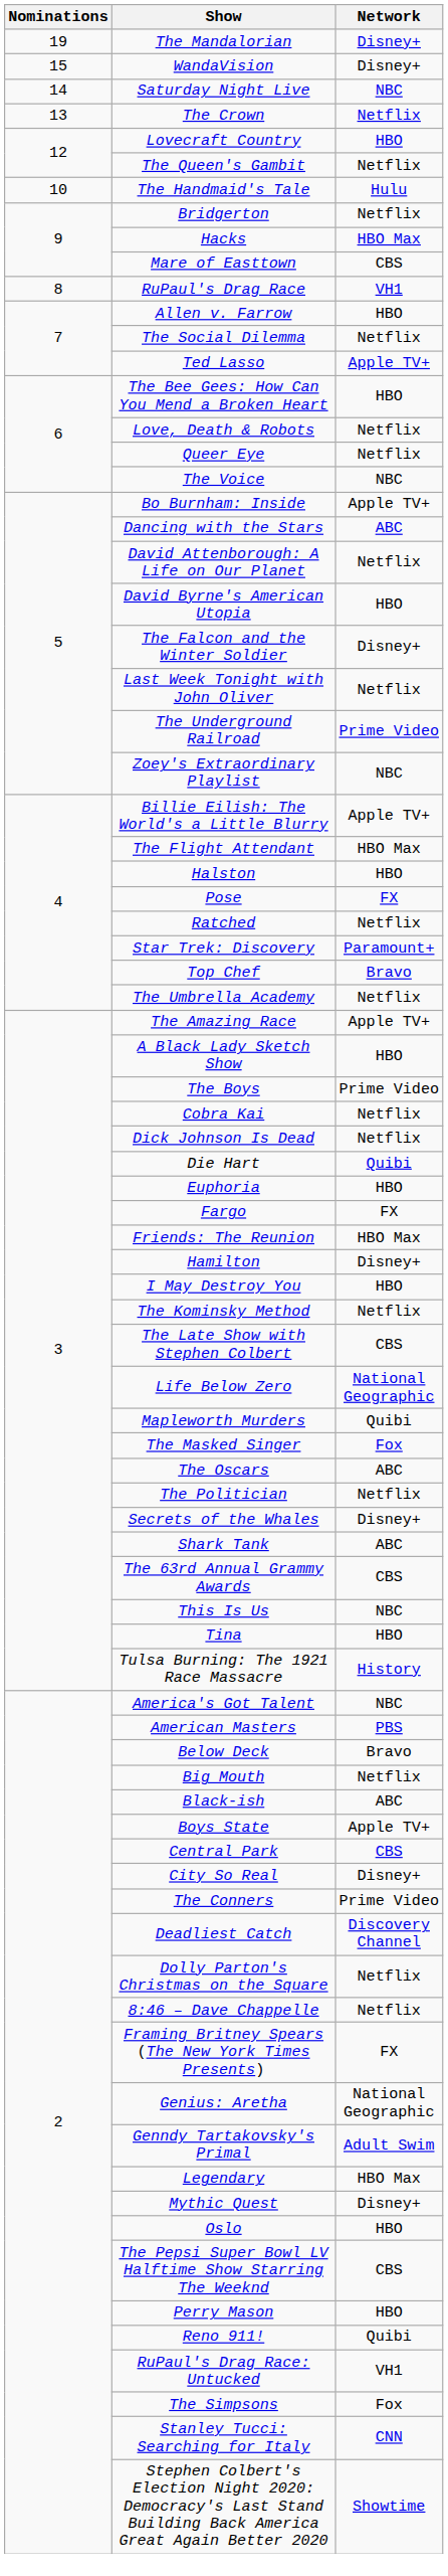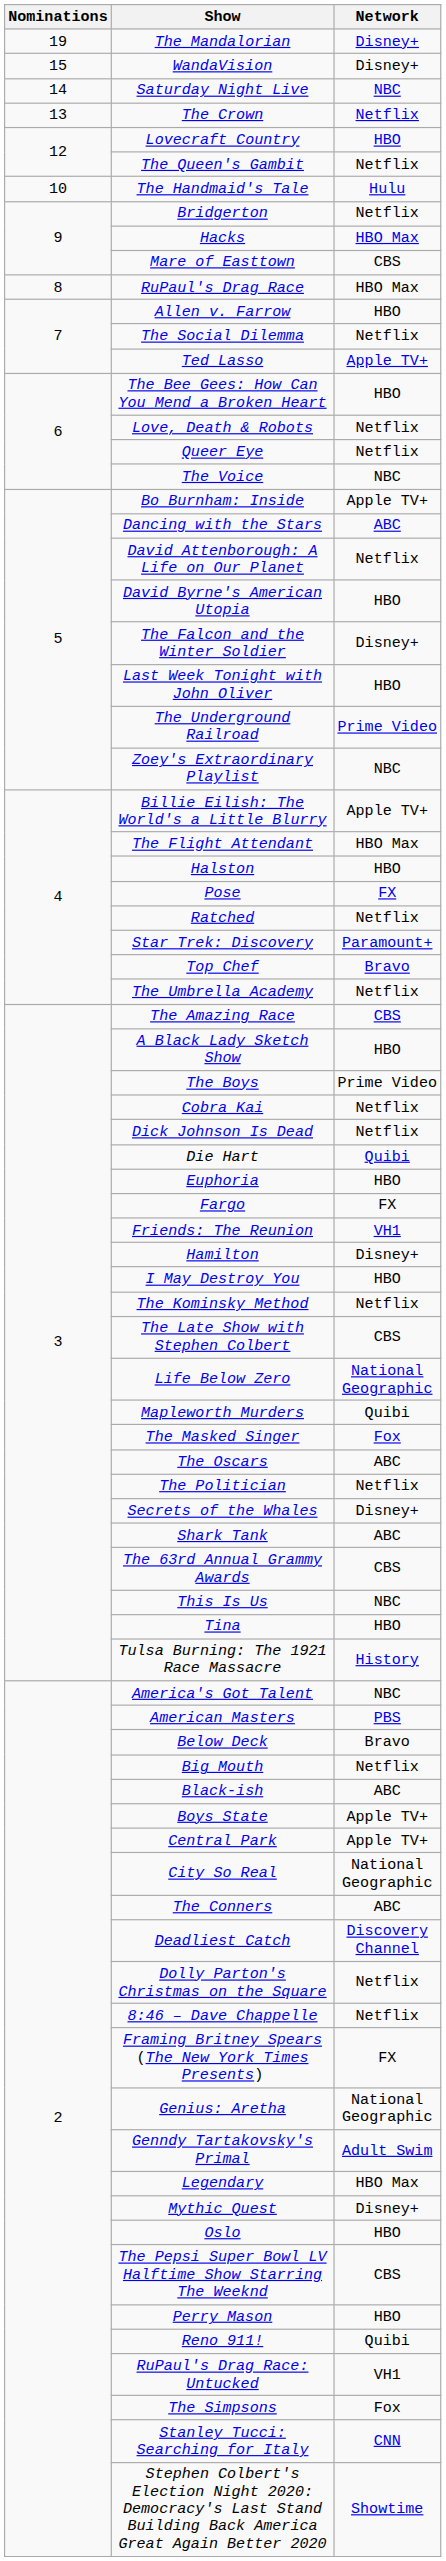 <table class="wikitable sortable" style="text-align: center; max-width:29em">
 <tr>
 <th scope="col">Nominations</th>
 <th scope="col">Show</th>
 <th scope="col">Network</th>
 </tr>
 <tr>
 <td scope="row">19</td>
 <td data-sort-value="Mandalorian"><em><a href='#'>The Mandalorian</a></em></td>
 <td><a href='#'>Disney+</a></td>
 </tr>
 <tr>
 <td scope="row">15</td>
 <td><em><a href='#'>WandaVision</a></em></td>
 <td>Disney+</td>
 </tr>
 <tr>
 <td scope="row">14</td>
 <td><em><a href='#'>Saturday Night Live</a></em></td>
 <td><a href='#'>NBC</a></td>
 </tr>
 <tr>
 <td scope="row">13</td>
 <td data-sort-value="Crown"><em><a href='#'>The Crown</a></em></td>
 <td><a href='#'>Netflix</a></td>
 </tr>
 <tr>
 <td scope="row" rowspan="2">12</td>
 <td><em><a href='#'>Lovecraft Country</a></em></td>
 <td><a href='#'>HBO</a></td>
 </tr>
 <tr>
 <td data-sort-value="Queen's Gambit"><em><a href='#'>The Queen's Gambit</a></em></td>
 <td>Netflix</td>
 </tr>
 <tr>
 <td scope="row">10</td>
 <td data-sort-value="Handmaid's Tale"><em><a href='#'>The Handmaid's Tale</a></em></td>
 <td><a href='#'>Hulu</a></td>
 </tr>
 <tr>
 <td scope="row" rowspan="3">9</td>
 <td><em><a href='#'>Bridgerton</a></em></td>
 <td>Netflix</td>
 </tr>
 <tr>
 <td><em><a href='#'>Hacks</a></em></td>
 <td><a href='#'>HBO Max</a></td>
 </tr>
 <tr>
 <td><em><a href='#'>Mare of Easttown</a></em></td>
 <td>CBS</td>
 </tr>
 <tr>
 <td scope="row">8</td>
 <td><em><a href='#'>RuPaul's Drag Race</a></em></td>
-<td><a href='#'>VH1</a></td>
+<td>HBO Max</td>
 </tr>
 <tr>
 <td scope="row" rowspan="3">7</td>
 <td><em><a href='#'>Allen v. Farrow</a></em></td>
 <td>HBO</td>
 </tr>
 <tr>
 <td data-sort-value="Social Dilemma"><em><a href='#'>The Social Dilemma</a></em></td>
 <td>Netflix</td>
 </tr>
 <tr>
 <td><em><a href='#'>Ted Lasso</a></em></td>
 <td><a href='#'>Apple TV+</a></td>
 </tr>
 <tr>
 <td scope="row" rowspan="4">6</td>
 <td data-sort-value="Bee Gees: How Can You Mend a Broken Heart"><em><a href='#'>The Bee Gees: How Can You Mend a Broken Heart</a></em></td>
 <td>HBO</td>
 </tr>
 <tr>
 <td><em><a href='#'>Love, Death & Robots</a></em></td>
 <td>Netflix</td>
 </tr>
 <tr>
 <td><em><a href='#'>Queer Eye</a></em></td>
 <td>Netflix</td>
 </tr>
 <tr>
 <td data-sort-value="Voice"><em><a href='#'>The Voice</a></em></td>
 <td>NBC</td>
 </tr>
 <tr>
 <td scope="row" rowspan="8">5</td>
 <td><em><a href='#'>Bo Burnham: Inside</a></em></td>
 <td>Apple TV+</td>
 </tr>
 <tr>
 <td><em><a href='#'>Dancing with the Stars</a></em></td>
 <td><a href='#'>ABC</a></td>
 </tr>
 <tr>
 <td><em><a href='#'>David Attenborough: A Life on Our Planet</a></em></td>
 <td>Netflix</td>
 </tr>
 <tr>
 <td><em><a href='#'>David Byrne's American Utopia</a></em></td>
 <td>HBO</td>
 </tr>
 <tr>
 <td data-sort-value="Falcon and the Winter Soldier"><em><a href='#'>The Falcon and the Winter Soldier</a></em></td>
 <td>Disney+</td>
 </tr>
 <tr>
 <td><em><a href='#'>Last Week Tonight with John Oliver</a></em></td>
-<td>Netflix</td>
+<td>HBO</td>
 </tr>
 <tr>
 <td data-sort-value="Underground Railroad"><em><a href='#'>The Underground Railroad</a></em></td>
 <td><a href='#'>Prime Video</a></td>
 </tr>
 <tr>
 <td><em><a href='#'>Zoey's Extraordinary Playlist</a></em></td>
 <td>NBC</td>
 </tr>
 <tr>
 <td scope="row" rowspan="8">4</td>
 <td><em><a href='#'>Billie Eilish: The World's a Little Blurry</a></em></td>
 <td>Apple TV+</td>
 </tr>
 <tr>
 <td data-sort-value="Flight Attendant"><em><a href='#'>The Flight Attendant</a></em></td>
 <td>HBO Max</td>
 </tr>
 <tr>
 <td><em><a href='#'>Halston</a></em></td>
 <td>HBO</td>
 </tr>
 <tr>
 <td><em><a href='#'>Pose</a></em></td>
 <td><a href='#'>FX</a></td>
 </tr>
 <tr>
 <td><em><a href='#'>Ratched</a></em></td>
 <td>Netflix</td>
 </tr>
 <tr>
 <td><em><a href='#'>Star Trek: Discovery</a></em></td>
 <td><a href='#'>Paramount+</a></td>
 </tr>
 <tr>
 <td><em><a href='#'>Top Chef</a></em></td>
 <td><a href='#'>Bravo</a></td>
 </tr>
 <tr>
 <td data-sort-value="Umbrella Academy"><em><a href='#'>The Umbrella Academy</a></em></td>
 <td>Netflix</td>
 </tr>
 <tr>
 <td scope="row" rowspan="24">3</td>
 <td data-sort-value="Amazing Race"><em><a href='#'>The Amazing Race</a></em></td>
-<td>Apple TV+</td>
+<td><a href='#'>CBS</a></td>
 </tr>
 <tr>
 <td data-sort-value="Black Lady Sketch Show"><em><a href='#'>A Black Lady Sketch Show</a></em></td>
 <td>HBO</td>
 </tr>
 <tr>
 <td data-sort-value="Boys"><em><a href='#'>The Boys</a></em></td>
 <td>Prime Video</td>
 </tr>
 <tr>
 <td><em><a href='#'>Cobra Kai</a></em></td>
 <td>Netflix</td>
 </tr>
 <tr>
 <td><em><a href='#'>Dick Johnson Is Dead</a></em></td>
 <td>Netflix</td>
 </tr>
 <tr>
 <td><em>Die Hart</em></td>
 <td><a href='#'>Quibi</a></td>
 </tr>
 <tr>
 <td><em><a href='#'>Euphoria</a></em></td>
 <td>HBO</td>
 </tr>
 <tr>
 <td><em><a href='#'>Fargo</a></em></td>
 <td>FX</td>
 </tr>
 <tr>
 <td><em><a href='#'>Friends: The Reunion</a></em></td>
-<td>HBO Max</td>
+<td><a href='#'>VH1</a></td>
 </tr>
 <tr>
 <td><em><a href='#'>Hamilton</a></em></td>
 <td>Disney+</td>
 </tr>
 <tr>
 <td><em><a href='#'>I May Destroy You</a></em></td>
 <td>HBO</td>
 </tr>
 <tr>
 <td data-sort-value="Kominsky Method"><em><a href='#'>The Kominsky Method</a></em></td>
 <td>Netflix</td>
 </tr>
 <tr>
 <td data-sort-value="Late Show with Stephen Colbert"><em><a href='#'>The Late Show with Stephen Colbert</a></em></td>
 <td>CBS</td>
 </tr>
 <tr>
 <td><em><a href='#'>Life Below Zero</a></em></td>
 <td><a href='#'>National Geographic</a></td>
 </tr>
 <tr>
 <td><em><a href='#'>Mapleworth Murders</a></em></td>
 <td>Quibi</td>
 </tr>
 <tr>
 <td data-sort-value="Masked Singer"><em><a href='#'>The Masked Singer</a></em></td>
 <td><a href='#'>Fox</a></td>
 </tr>
 <tr>
 <td data-sort-value="Oscars"><em><a href='#'>The Oscars</a></em></td>
 <td>ABC</td>
 </tr>
 <tr>
 <td data-sort-value="Politician"><em><a href='#'>The Politician</a></em></td>
 <td>Netflix</td>
 </tr>
 <tr>
 <td><em><a href='#'>Secrets of the Whales</a></em></td>
 <td>Disney+</td>
 </tr>
 <tr>
 <td><em><a href='#'>Shark Tank</a></em></td>
 <td>ABC</td>
 </tr>
 <tr>
 <td data-sort-value="Sixty-Third Annual Grammy Awards"><em><a href='#'>The 63rd Annual Grammy Awards</a></em></td>
 <td>CBS</td>
 </tr>
 <tr>
 <td><em><a href='#'>This Is Us</a></em></td>
 <td>NBC</td>
 </tr>
 <tr>
 <td><em><a href='#'>Tina</a></em></td>
 <td>HBO</td>
 </tr>
 <tr>
 <td><em>Tulsa Burning: The 1921 Race Massacre</em></td>
 <td><a href='#'>History</a></td>
 </tr>
 <tr>
 <td scope="row" rowspan="25">2</td>
 <td><em><a href='#'>America's Got Talent</a></em></td>
 <td>NBC</td>
 </tr>
 <tr>
 <td><em><a href='#'>American Masters</a></em></td>
 <td><a href='#'>PBS</a></td>
 </tr>
 <tr>
 <td><em><a href='#'>Below Deck</a></em></td>
 <td>Bravo</td>
 </tr>
 <tr>
 <td><em><a href='#'>Big Mouth</a></em></td>
 <td>Netflix</td>
 </tr>
 <tr>
 <td><em><a href='#'>Black-ish</a></em></td>
 <td>ABC</td>
 </tr>
 <tr>
 <td><em><a href='#'>Boys State</a></em></td>
 <td>Apple TV+</td>
 </tr>
 <tr>
 <td><em><a href='#'>Central Park</a></em></td>
-<td><a href='#'>CBS</a></td>
+<td>Apple TV+</td>
 </tr>
 <tr>
 <td><em><a href='#'>City So Real</a></em></td>
-<td>Disney+</td>
+<td>National Geographic</td>
 </tr>
 <tr>
 <td data-sort-value="Conners"><em><a href='#'>The Conners</a></em></td>
-<td>Prime Video</td>
+<td>ABC</td>
 </tr>
 <tr>
 <td><em><a href='#'>Deadliest Catch</a></em></td>
 <td><a href='#'>Discovery Channel</a></td>
 </tr>
 <tr>
 <td><em><a href='#'>Dolly Parton's Christmas on the Square</a></em></td>
 <td>Netflix</td>
 </tr>
 <tr>
 <td><em><a href='#'>8:46 – Dave Chappelle</a></em></td>
 <td>Netflix</td>
 </tr>
 <tr>
 <td><em><a href='#'>Framing Britney Spears</a></em> (<em><a href='#'>The New York Times Presents</a></em>)</td>
 <td>FX</td>
 </tr>
 <tr>
 <td><em><a href='#'>Genius: Aretha</a></em></td>
 <td>National Geographic</td>
 </tr>
 <tr>
 <td><em><a href='#'>Genndy Tartakovsky's Primal</a></em></td>
 <td><a href='#'>Adult Swim</a></td>
 </tr>
 <tr>
 <td><em><a href='#'>Legendary</a></em></td>
 <td>HBO Max</td>
 </tr>
 <tr>
 <td><em><a href='#'>Mythic Quest</a></em></td>
 <td>Disney+</td>
 </tr>
 <tr>
 <td><em><a href='#'>Oslo</a></em></td>
 <td>HBO</td>
 </tr>
 <tr>
 <td data-sort-value="Pepsi Super Bowl LV Halftime Show Starring The Weeknd"><em><a href='#'>The Pepsi Super Bowl LV Halftime Show Starring The Weeknd</a></em></td>
 <td>CBS</td>
 </tr>
 <tr>
 <td><em><a href='#'>Perry Mason</a></em></td>
 <td>HBO</td>
 </tr>
 <tr>
 <td><em><a href='#'>Reno 911!</a></em></td>
 <td>Quibi</td>
 </tr>
 <tr>
 <td><em><a href='#'>RuPaul's Drag Race: Untucked</a></em></td>
 <td>VH1</td>
 </tr>
 <tr>
 <td data-sort-value="Simpsons"><em><a href='#'>The Simpsons</a></em></td>
 <td>Fox</td>
 </tr>
 <tr>
 <td><em><a href='#'>Stanley Tucci: Searching for Italy</a></em></td>
 <td><a href='#'>CNN</a></td>
 </tr>
 <tr>
 <td><em>Stephen Colbert's Election Night 2020: Democracy's Last Stand Building Back America Great Again Better 2020</em></td>
 <td><a href='#'>Showtime</a></td>
 </tr>
 </table>
